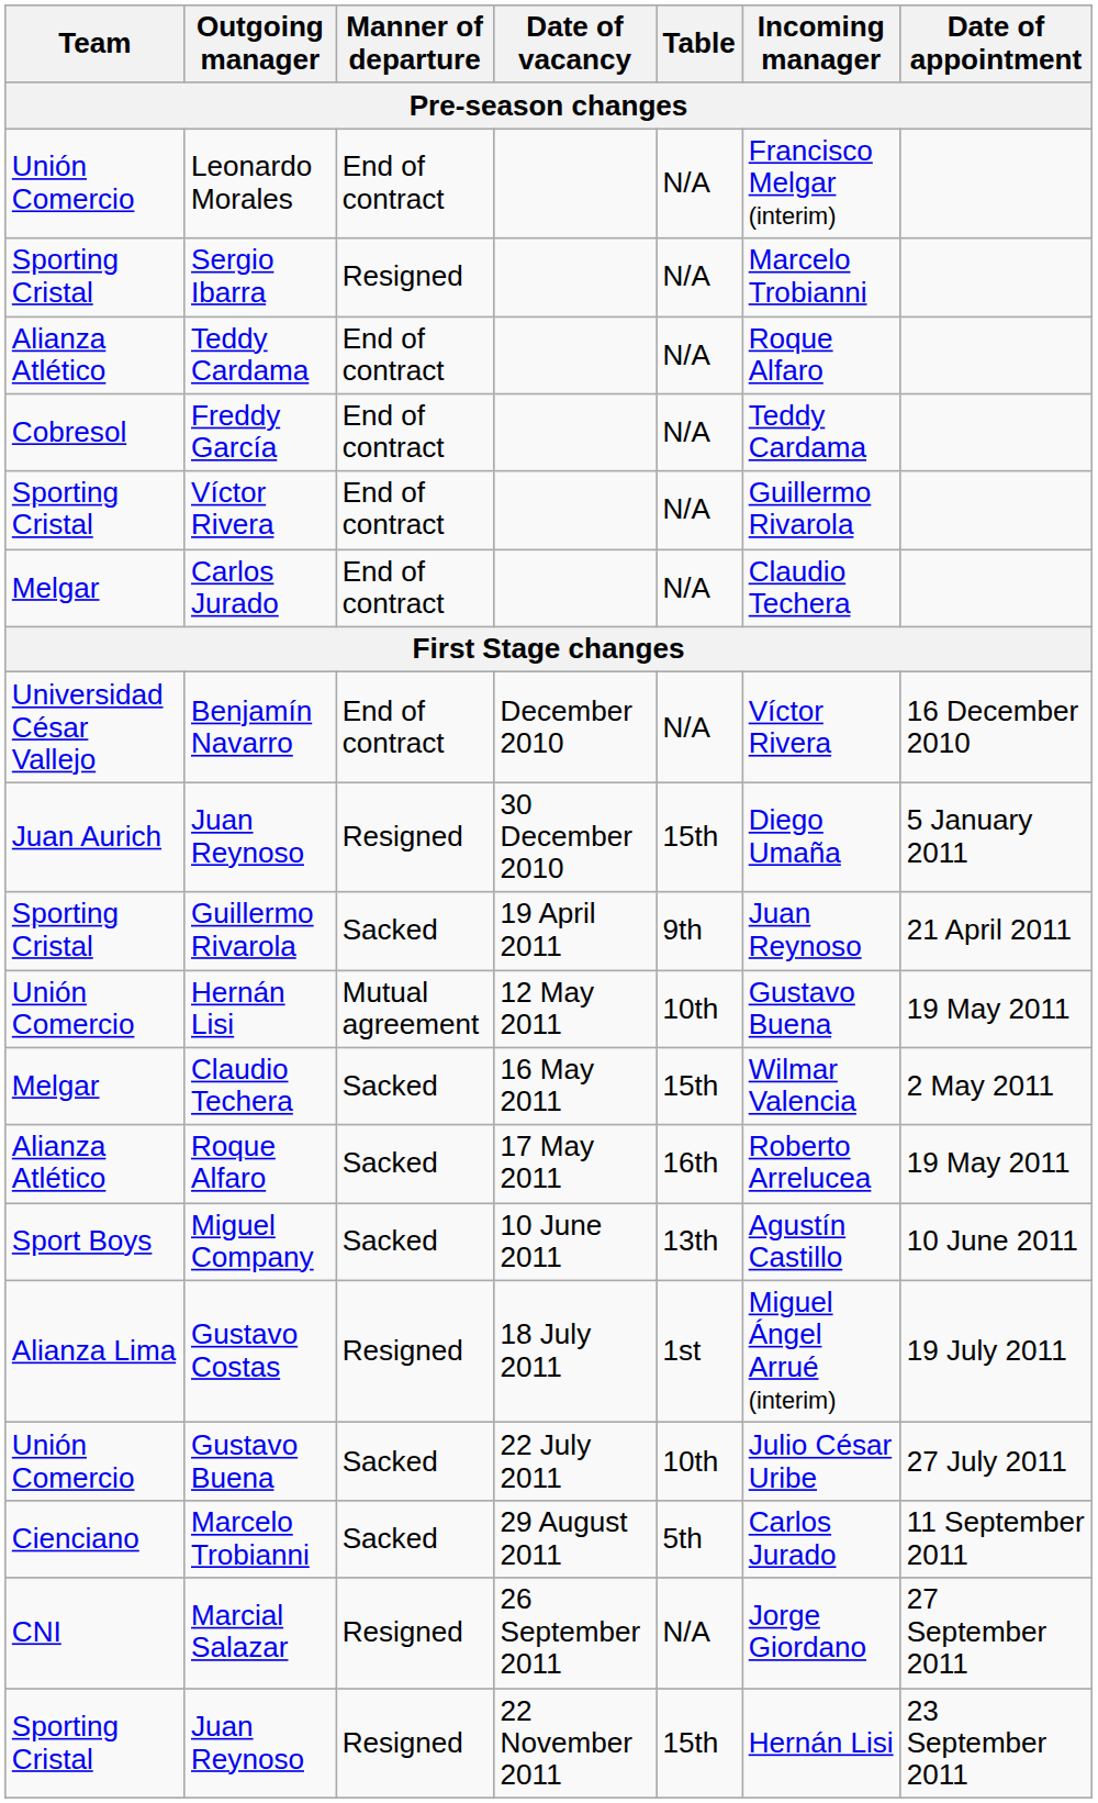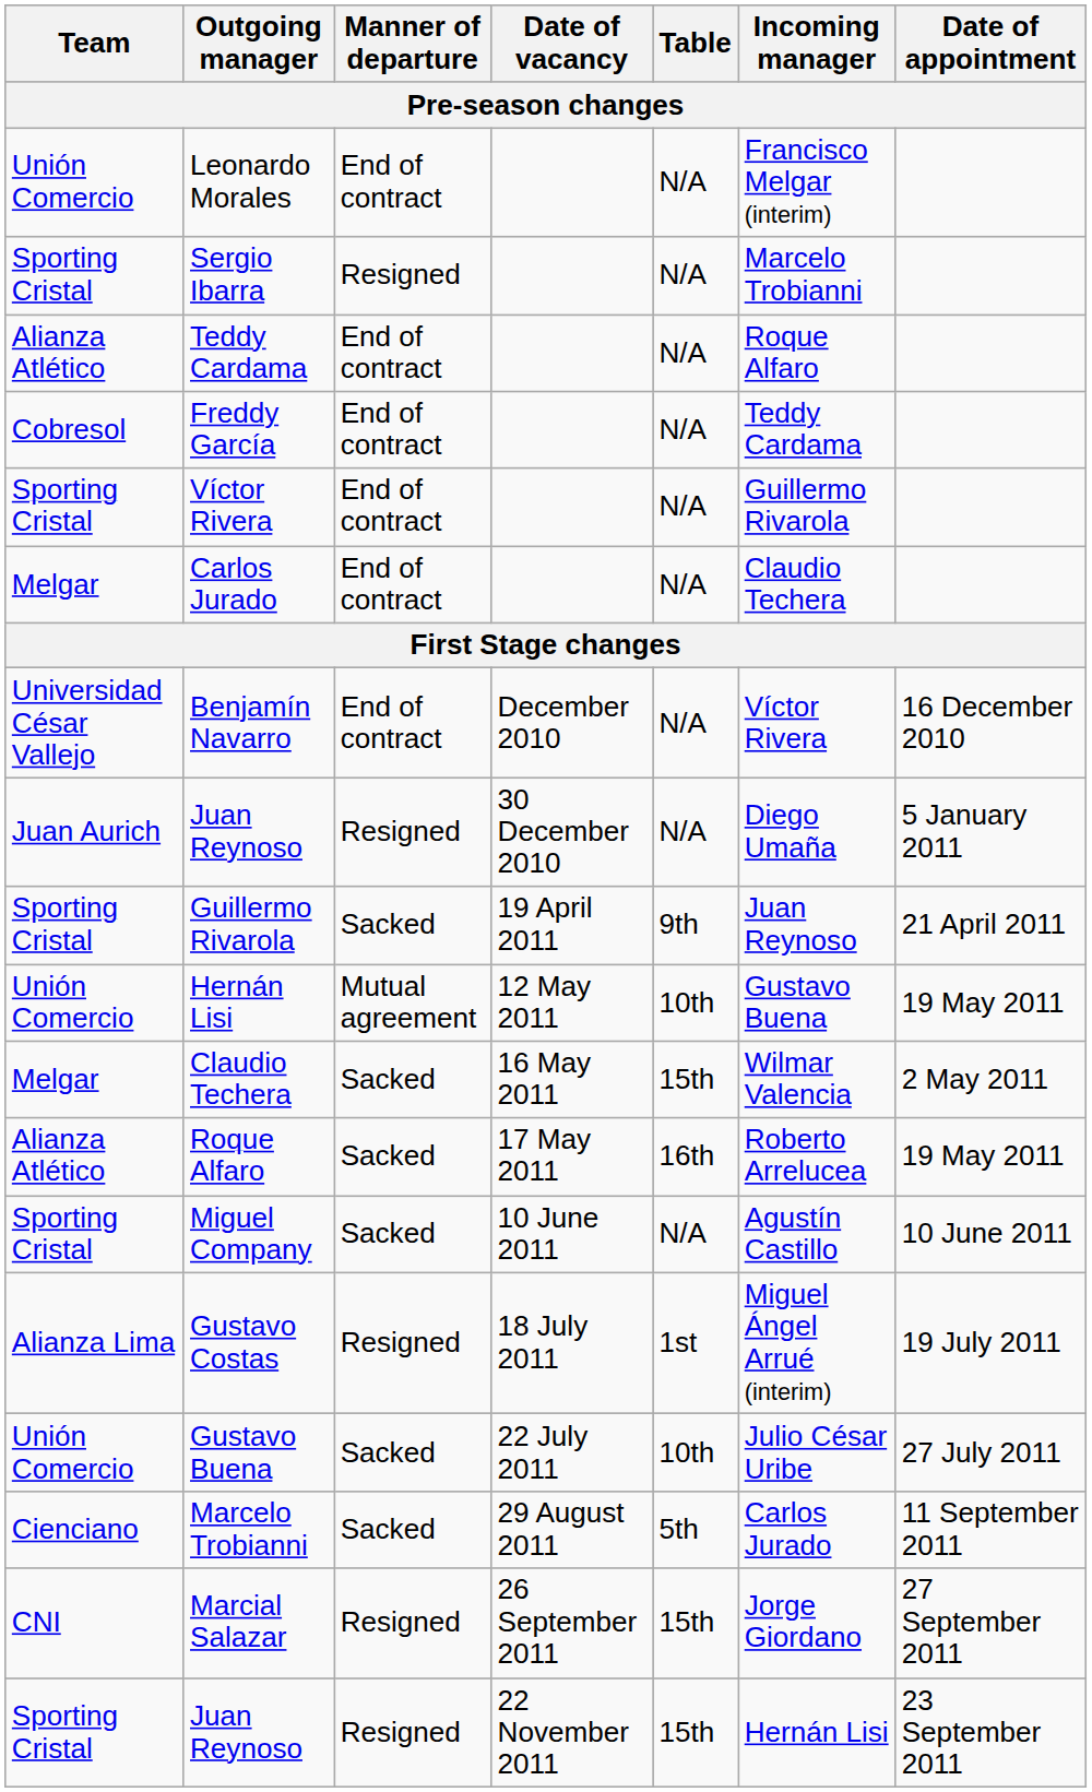 <table class="wikitable" border="1">
 <tr>
 <th>Team</th>
 <th>Outgoing manager</th>
 <th>Manner of<br>departure</th>
 <th>Date of<br>vacancy</th>
 <th>Table</th>
 <th>Incoming manager</th>
 <th>Date of<br>appointment</th>
 </tr>
 <tr>
 <th colspan=9>Pre-season changes</th>
 </tr>
 <tr>
 <td><a href='#'>Unión Comercio</a></td>
 <td>Leonardo Morales</td>
 <td>End of contract</td>
 <td></td>
 <td>N/A</td>
 <td><a href='#'>Francisco Melgar</a> <small>(interim)</small></td>
 <td></td>
 </tr>
 <tr>
 <td><a href='#'>Sporting Cristal</a></td>
 <td><a href='#'>Sergio Ibarra</a></td>
 <td>Resigned</td>
 <td></td>
 <td>N/A</td>
 <td><a href='#'>Marcelo Trobianni</a></td>
 <td></td>
 </tr>
 <tr>
 <td><a href='#'>Alianza Atlético</a></td>
 <td><a href='#'>Teddy Cardama</a></td>
 <td>End of contract</td>
 <td></td>
 <td>N/A</td>
 <td><a href='#'>Roque Alfaro</a></td>
 <td></td>
 </tr>
 <tr>
 <td><a href='#'>Cobresol</a></td>
 <td><a href='#'>Freddy García</a></td>
 <td>End of contract</td>
 <td></td>
 <td>N/A</td>
 <td><a href='#'>Teddy Cardama</a></td>
 <td></td>
 </tr>
 <tr>
 <td><a href='#'>Sporting Cristal</a></td>
 <td><a href='#'>Víctor Rivera</a></td>
 <td>End of contract</td>
 <td></td>
 <td>N/A</td>
 <td><a href='#'>Guillermo Rivarola</a></td>
 <td></td>
 </tr>
 <tr>
 <td><a href='#'>Melgar</a></td>
 <td><a href='#'>Carlos Jurado</a></td>
 <td>End of contract</td>
 <td></td>
 <td>N/A</td>
 <td><a href='#'>Claudio Techera</a></td>
 <td></td>
 </tr>
 <tr>
 <th colspan=9>First Stage changes</th>
 </tr>
 <tr>
 <td><a href='#'>Universidad César Vallejo</a></td>
 <td><a href='#'>Benjamín Navarro</a></td>
 <td>End of contract</td>
 <td>December 2010</td>
 <td>N/A</td>
 <td><a href='#'>Víctor Rivera</a></td>
 <td>16 December 2010</td>
 </tr>
 <tr>
 <td><a href='#'>Juan Aurich</a></td>
 <td><a href='#'>Juan Reynoso</a></td>
 <td>Resigned</td>
 <td>30 December 2010</td>
-<td>15th</td>
+<td>N/A</td>
 <td><a href='#'>Diego Umaña</a></td>
 <td>5 January 2011</td>
 </tr>
 <tr>
 <td><a href='#'>Sporting Cristal</a></td>
 <td><a href='#'>Guillermo Rivarola</a></td>
 <td>Sacked</td>
 <td>19 April 2011</td>
 <td>9th</td>
 <td><a href='#'>Juan Reynoso</a></td>
 <td>21 April 2011</td>
 </tr>
 <tr>
 <td><a href='#'>Unión Comercio</a></td>
 <td><a href='#'>Hernán Lisi</a></td>
 <td>Mutual agreement</td>
 <td>12 May 2011</td>
 <td>10th</td>
 <td><a href='#'>Gustavo Buena</a></td>
 <td>19 May 2011</td>
 </tr>
 <tr>
 <td><a href='#'>Melgar</a></td>
 <td><a href='#'>Claudio Techera</a></td>
 <td>Sacked</td>
 <td>16 May 2011</td>
 <td>15th</td>
 <td><a href='#'>Wilmar Valencia</a></td>
 <td>2 May 2011</td>
 </tr>
 <tr>
 <td><a href='#'>Alianza Atlético</a></td>
 <td><a href='#'>Roque Alfaro</a></td>
 <td>Sacked</td>
 <td>17 May 2011</td>
 <td>16th</td>
 <td><a href='#'>Roberto Arrelucea</a></td>
 <td>19 May 2011</td>
 </tr>
 <tr>
-<td><a href='#'>Sport Boys</a></td>
+<td><a href='#'>Sporting Cristal</a></td>
 <td><a href='#'>Miguel Company</a></td>
 <td>Sacked</td>
 <td>10 June 2011</td>
-<td>13th</td>
+<td>N/A</td>
 <td><a href='#'>Agustín Castillo</a></td>
 <td>10 June 2011</td>
 </tr>
 <tr>
 <td><a href='#'>Alianza Lima</a></td>
 <td><a href='#'>Gustavo Costas</a></td>
 <td>Resigned</td>
 <td>18 July 2011</td>
 <td>1st</td>
 <td><a href='#'>Miguel Ángel Arrué</a> <small>(interim)</small></td>
 <td>19 July 2011</td>
 </tr>
 <tr>
 <td><a href='#'>Unión Comercio</a></td>
 <td><a href='#'>Gustavo Buena</a></td>
 <td>Sacked</td>
 <td>22 July 2011</td>
 <td>10th</td>
 <td><a href='#'>Julio César Uribe</a></td>
 <td>27 July 2011</td>
 </tr>
 <tr>
 <td><a href='#'>Cienciano</a></td>
 <td><a href='#'>Marcelo Trobianni</a></td>
 <td>Sacked</td>
 <td>29 August 2011</td>
 <td>5th</td>
 <td><a href='#'>Carlos Jurado</a></td>
 <td>11 September 2011</td>
 </tr>
 <tr>
 <td><a href='#'>CNI</a></td>
 <td><a href='#'>Marcial Salazar</a></td>
 <td>Resigned</td>
 <td>26 September 2011</td>
-<td>N/A</td>
+<td>15th</td>
 <td><a href='#'>Jorge Giordano</a></td>
 <td>27 September 2011</td>
 </tr>
 <tr>
 <td><a href='#'>Sporting Cristal</a></td>
 <td><a href='#'>Juan Reynoso</a></td>
 <td>Resigned</td>
 <td>22 November 2011</td>
 <td>15th</td>
 <td><a href='#'>Hernán Lisi</a></td>
 <td>23 September 2011</td>
 </tr>
 <tr>
 </tr>
 </table>
